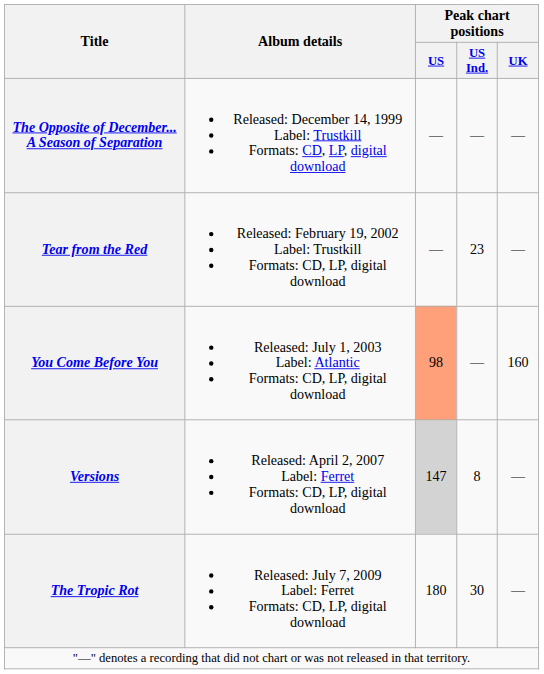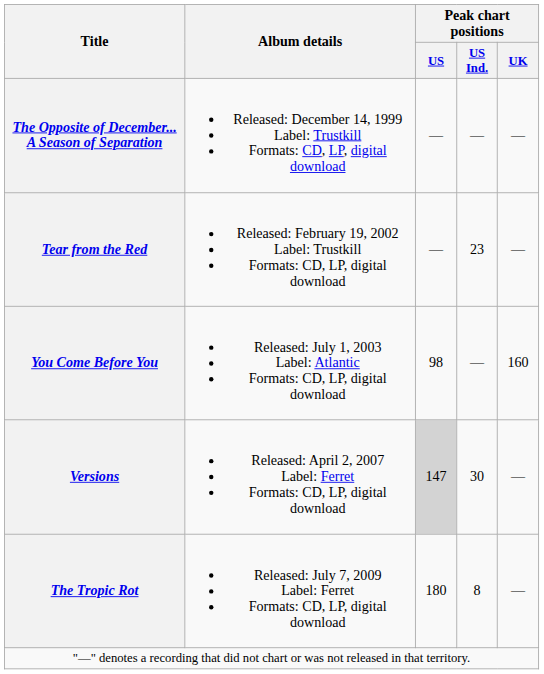 <table class="wikitable plainrowheaders" style="text-align:center;">
 <tr>
 <th scope="col" rowspan="2" style="width:14em;">Title</th>
 <th scope="col" rowspan="2" style="width:18em;">Album details</th>
 <th scope="col" colspan="3">Peak chart positions</th>
 </tr>
 <tr>
 <th scope="col" style="width:3em;font-size:90%;"><a href='#'>US</a><br></th>
 <th scope="col" style="width:3em;font-size:90%;"><a href='#'>US<br>Ind.</a><br></th>
 <th scope="col" style="width:3em;font-size:90%;"><a href='#'>UK</a><br></th>
 </tr>
 <tr>
 <th scope="row"><em><a href='#'>The Opposite of December... A Season of Separation</a></em></th>
 <td><br><ul><li>Released: December 14, 1999</li><li>Label: <a href='#'>Trustkill</a></li><li>Formats: <a href='#'>CD</a>, <a href='#'>LP</a>, <a href='#'>digital download</a></li></ul></td>
 <td>—</td>
 <td>—</td>
 <td>—</td>
 </tr>
 <tr>
 <th scope="row"><em><a href='#'>Tear from the Red</a></em></th>
 <td><br><ul><li>Released: February 19, 2002</li><li>Label: Trustkill</li><li>Formats: CD, LP, digital download</li></ul></td>
 <td>—</td>
 <td>23</td>
 <td>—</td>
 </tr>
 <tr>
 <th scope="row"><em><a href='#'>You Come Before You</a></em></th>
 <td><br><ul><li>Released: July 1, 2003</li><li>Label: <a href='#'>Atlantic</a></li><li>Formats: CD, LP, digital download</li></ul></td>
-<td style="background: lightsalmon;">98</td>
+<td>98</td>
 <td>—</td>
 <td>160</td>
 </tr>
 <tr>
 <th scope="row"><em><a href='#'>Versions</a></em></th>
 <td><br><ul><li>Released: April 2, 2007</li><li>Label: <a href='#'>Ferret</a></li><li>Formats: CD, LP, digital download</li></ul></td>
 <td style="background: lightgrey;">147</td>
-<td>8</td>
+<td>30</td>
 <td>—</td>
 </tr>
 <tr>
 <th scope="row"><em><a href='#'>The Tropic Rot</a></em></th>
 <td><br><ul><li>Released: July 7, 2009</li><li>Label: Ferret</li><li>Formats: CD, LP, digital download</li></ul></td>
 <td>180</td>
-<td>30</td>
+<td>8</td>
 <td>—</td>
 </tr>
 <tr>
 <td colspan="6" style="font-size:90%">"—" denotes a recording that did not chart or was not released in that territory.</td>
 </tr>
 </table>
